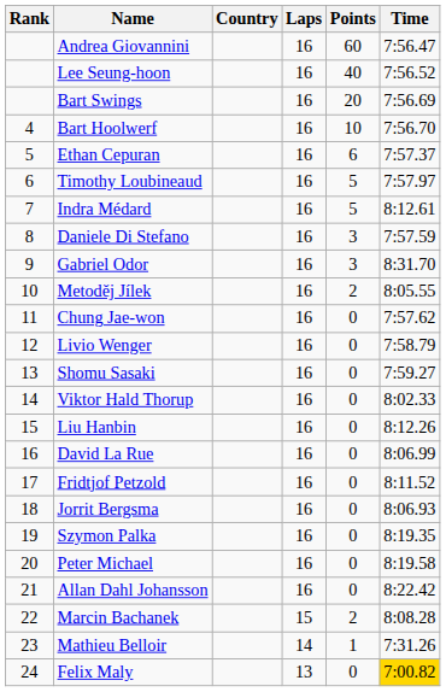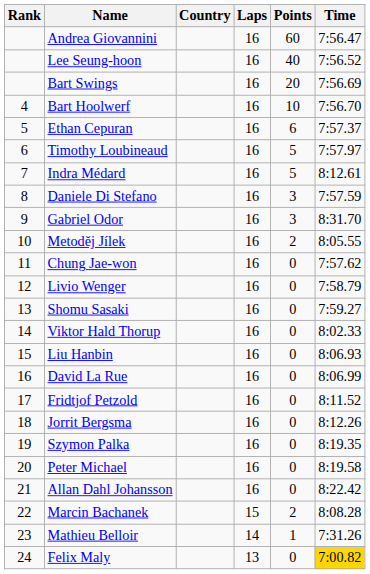 <table class="wikitable sortable" style="text-align:center">
 <tr>
 <th>Rank</th>
 <th>Name</th>
 <th>Country</th>
 <th>Laps</th>
 <th>Points</th>
 <th>Time</th>
 </tr>
 <tr>
 <td></td>
 <td align=left><a href='#'>Andrea  Giovannini</a></td>
 <td align=left></td>
 <td>16</td>
 <td>60</td>
 <td>7:56.47</td>
 </tr>
 <tr>
 <td></td>
 <td align=left><a href='#'>Lee Seung-hoon</a></td>
 <td align=left></td>
 <td>16</td>
 <td>40</td>
 <td>7:56.52</td>
 </tr>
 <tr>
 <td></td>
 <td align=left><a href='#'>Bart Swings</a></td>
 <td align=left></td>
 <td>16</td>
 <td>20</td>
 <td>7:56.69</td>
 </tr>
 <tr>
 <td>4</td>
 <td align=left><a href='#'>Bart Hoolwerf</a></td>
 <td align=left></td>
 <td>16</td>
 <td>10</td>
 <td>7:56.70</td>
 </tr>
 <tr>
 <td>5</td>
 <td align=left><a href='#'>Ethan Cepuran</a></td>
 <td align=left></td>
 <td>16</td>
 <td>6</td>
 <td>7:57.37</td>
 </tr>
 <tr>
 <td>6</td>
 <td align=left><a href='#'>Timothy Loubineaud</a></td>
 <td align=left></td>
 <td>16</td>
 <td>5</td>
 <td>7:57.97</td>
 </tr>
 <tr>
 <td>7</td>
 <td align=left><a href='#'>Indra Médard</a></td>
 <td align=left></td>
 <td>16</td>
 <td>5</td>
 <td>8:12.61</td>
 </tr>
 <tr>
 <td>8</td>
 <td align=left><a href='#'>Daniele Di Stefano</a></td>
 <td align=left></td>
 <td>16</td>
 <td>3</td>
 <td>7:57.59</td>
 </tr>
 <tr>
 <td>9</td>
 <td align=left><a href='#'>Gabriel Odor</a></td>
 <td align=left></td>
 <td>16</td>
 <td>3</td>
 <td>8:31.70</td>
 </tr>
 <tr>
 <td>10</td>
 <td align=left><a href='#'>Metoděj Jílek</a></td>
 <td align=left></td>
 <td>16</td>
 <td>2</td>
 <td>8:05.55</td>
 </tr>
 <tr>
 <td>11</td>
 <td align=left><a href='#'>Chung Jae-won</a></td>
 <td align=left></td>
 <td>16</td>
 <td>0</td>
 <td>7:57.62</td>
 </tr>
 <tr>
 <td>12</td>
 <td align=left><a href='#'>Livio Wenger</a></td>
 <td align=left></td>
 <td>16</td>
 <td>0</td>
 <td>7:58.79</td>
 </tr>
 <tr>
 <td>13</td>
 <td align=left><a href='#'>Shomu Sasaki</a></td>
 <td align=left></td>
 <td>16</td>
 <td>0</td>
 <td>7:59.27</td>
 </tr>
 <tr>
 <td>14</td>
 <td align=left><a href='#'>Viktor Hald Thorup</a></td>
 <td align=left></td>
 <td>16</td>
 <td>0</td>
 <td>8:02.33</td>
 </tr>
 <tr>
 <td>15</td>
 <td align=left><a href='#'>Liu Hanbin</a></td>
 <td align=left></td>
 <td>16</td>
 <td>0</td>
-<td>8:12.26</td>
+<td>8:06.93</td>
 </tr>
 <tr>
 <td>16</td>
 <td align=left><a href='#'>David La Rue</a></td>
 <td align=left></td>
 <td>16</td>
 <td>0</td>
 <td>8:06.99</td>
 </tr>
 <tr>
 <td>17</td>
 <td align=left><a href='#'>Fridtjof Petzold</a></td>
 <td align=left></td>
 <td>16</td>
 <td>0</td>
 <td>8:11.52</td>
 </tr>
 <tr>
 <td>18</td>
 <td align=left><a href='#'>Jorrit Bergsma</a></td>
 <td align=left></td>
 <td>16</td>
 <td>0</td>
-<td>8:06.93</td>
+<td>8:12.26</td>
 </tr>
 <tr>
 <td>19</td>
 <td align=left><a href='#'>Szymon Palka</a></td>
 <td align=left></td>
 <td>16</td>
 <td>0</td>
 <td>8:19.35</td>
 </tr>
 <tr>
 <td>20</td>
 <td align=left><a href='#'>Peter Michael</a></td>
 <td align=left></td>
 <td>16</td>
 <td>0</td>
 <td>8:19.58</td>
 </tr>
 <tr>
 <td>21</td>
 <td align=left><a href='#'>Allan Dahl Johansson</a></td>
 <td align=left></td>
 <td>16</td>
 <td>0</td>
 <td>8:22.42</td>
 </tr>
 <tr>
 <td>22</td>
 <td align=left><a href='#'>Marcin Bachanek</a></td>
 <td align=left></td>
 <td>15</td>
 <td>2</td>
 <td>8:08.28</td>
 </tr>
 <tr>
 <td>23</td>
 <td align=left><a href='#'>Mathieu Belloir</a></td>
 <td align=left></td>
 <td>14</td>
 <td>1</td>
 <td>7:31.26</td>
 </tr>
 <tr>
 <td>24</td>
 <td align=left><a href='#'>Felix Maly</a></td>
 <td align=left></td>
 <td>13</td>
 <td>0</td>
 <td style="background: gold;">7:00.82</td>
 </tr>
 </table>
